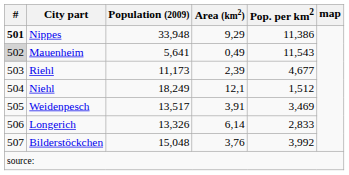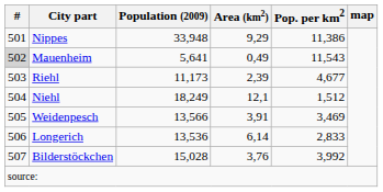 <table class="wikitable sortable">
 <tr>
 <th>#</th>
 <th>City part</th>
 <th>Population <small>(2009)</small></th>
 <th>Area <small>(km<sup>2</sup>)</small></th>
 <th>Pop. per km<sup>2</sup></th>
 <th style="vertical-align:top;" class="unsortable">map</th>
 </tr>
 <tr style="text-align:right;">
-<td style="text-align:left;"><strong>501</strong></td>
+<td style="text-align:left;">501</td>
 <td style="text-align:left;"><a href='#'>Nippes</a></td>
 <td>33,948</td>
 <td>9,29</td>
 <td>11,386</td>
 <td rowspan="7"></td>
 </tr>
 <tr style="text-align:right;">
 <td style="background: lightgrey; text-align:left;">502</td>
 <td style="text-align:left;"><a href='#'>Mauenheim</a></td>
 <td>5,641</td>
 <td>0,49</td>
 <td>11,543</td>
 </tr>
 <tr style="text-align:right;">
 <td style="text-align:left;">503</td>
 <td style="text-align:left;"><a href='#'>Riehl</a></td>
 <td>11,173</td>
 <td>2,39</td>
 <td>4,677</td>
 </tr>
 <tr style="text-align:right;">
 <td style="text-align:left;">504</td>
 <td style="text-align:left;"><a href='#'>Niehl</a></td>
 <td>18,249</td>
 <td>12,1</td>
 <td>1,512</td>
 </tr>
 <tr style="text-align:right;">
 <td style="text-align:left;">505</td>
 <td style="text-align:left;"><a href='#'>Weidenpesch</a></td>
-<td>13,517</td>
+<td>13,566</td>
 <td>3,91</td>
 <td>3,469</td>
 </tr>
 <tr style="text-align:right;">
 <td style="text-align:left;">506</td>
 <td style="text-align:left;"><a href='#'>Longerich</a></td>
-<td>13,326</td>
+<td>13,536</td>
 <td>6,14</td>
 <td>2,833</td>
 </tr>
 <tr style="text-align:right;">
 <td style="text-align:left;">507</td>
 <td style="text-align:left;"><a href='#'>Bilderstöckchen</a></td>
-<td>15,048</td>
+<td>15,028</td>
 <td>3,76</td>
 <td>3,992</td>
 </tr>
 <tr>
 <td colspan="6"><small>source:  </small></td>
 </tr>
 </table>
